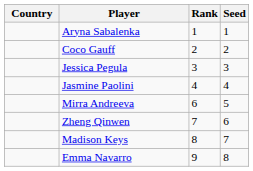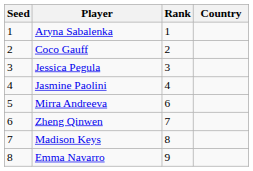 <table class="wikitable">
 <tr>
-<th width="70">Country</th>
+<th>Seed</th>
 <th width="175">Player</th>
 <th>Rank</th>
-<th>Seed</th>
+<th width="70">Country</th>
 </tr>
 <tr>
-<td></td>
+<td>1</td>
 <td><a href='#'>Aryna Sabalenka</a></td>
 <td>1</td>
-<td>1</td>
+<td></td>
 </tr>
 <tr>
-<td></td>
+<td>2</td>
 <td><a href='#'>Coco Gauff</a></td>
 <td>2</td>
-<td>2</td>
+<td></td>
 </tr>
 <tr>
-<td></td>
+<td>3</td>
 <td><a href='#'>Jessica Pegula</a></td>
 <td>3</td>
-<td>3</td>
+<td></td>
 </tr>
 <tr>
-<td></td>
+<td>4</td>
 <td><a href='#'>Jasmine Paolini</a></td>
 <td>4</td>
-<td>4</td>
+<td></td>
 </tr>
 <tr>
-<td></td>
+<td>5</td>
 <td><a href='#'>Mirra Andreeva</a></td>
 <td>6</td>
-<td>5</td>
+<td></td>
 </tr>
 <tr>
-<td></td>
+<td>6</td>
 <td><a href='#'>Zheng Qinwen</a></td>
 <td>7</td>
-<td>6</td>
+<td></td>
 </tr>
 <tr>
-<td></td>
+<td>7</td>
 <td><a href='#'>Madison Keys</a></td>
 <td>8</td>
-<td>7</td>
+<td></td>
 </tr>
 <tr>
-<td></td>
+<td>8</td>
 <td><a href='#'>Emma Navarro</a></td>
 <td>9</td>
-<td>8</td>
+<td></td>
 </tr>
 </table>
